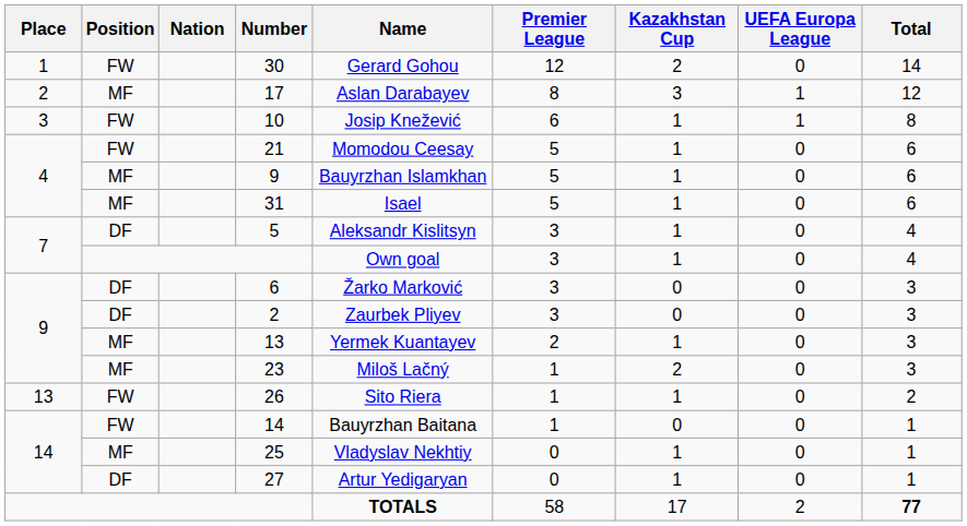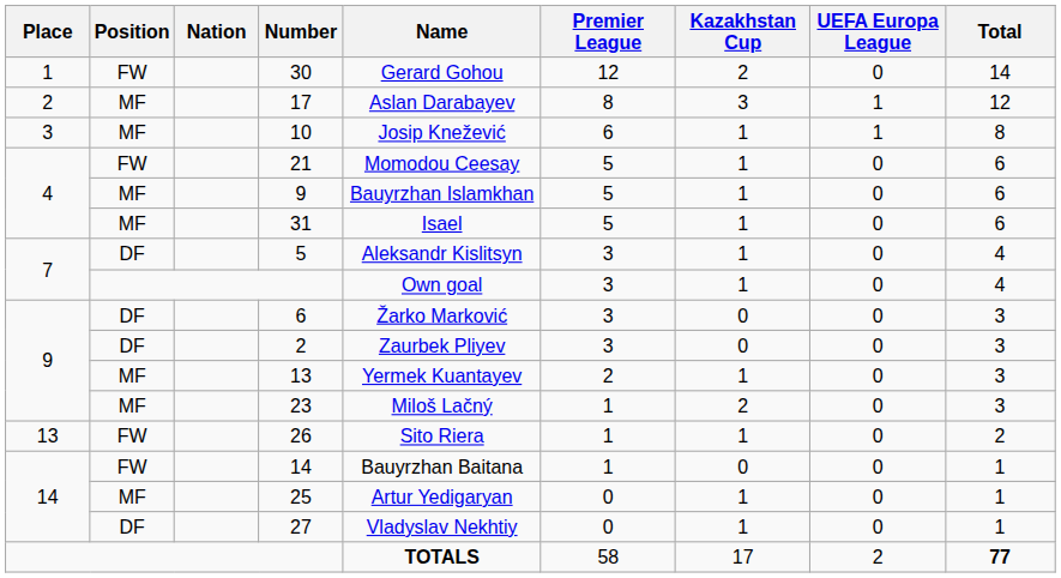 <table class="wikitable" style="font-size: 95%; text-align: center;">
 <tr>
 <th width=60>Place</th>
 <th width=60>Position</th>
 <th width=60>Nation</th>
 <th width=60>Number</th>
 <th width=150>Name</th>
 <th width=100><a href='#'>Premier League</a></th>
 <th width=100><a href='#'>Kazakhstan Cup</a></th>
 <th width=100><a href='#'>UEFA Europa League</a></th>
 <th width=80><strong>Total</strong></th>
 </tr>
 <tr>
 <td>1</td>
 <td>FW</td>
 <td></td>
 <td>30</td>
 <td><a href='#'>Gerard Gohou</a></td>
 <td>12</td>
 <td>2</td>
 <td>0</td>
 <td>14</td>
 </tr>
 <tr>
 <td>2</td>
 <td>MF</td>
 <td></td>
 <td>17</td>
 <td><a href='#'>Aslan Darabayev</a></td>
 <td>8</td>
 <td>3</td>
 <td>1</td>
 <td>12</td>
 </tr>
 <tr>
 <td>3</td>
-<td>FW</td>
+<td>MF</td>
 <td></td>
 <td>10</td>
 <td><a href='#'>Josip Knežević</a></td>
 <td>6</td>
 <td>1</td>
 <td>1</td>
 <td>8</td>
 </tr>
 <tr>
 <td rowspan="3">4</td>
 <td>FW</td>
 <td></td>
 <td>21</td>
 <td><a href='#'>Momodou Ceesay</a></td>
 <td>5</td>
 <td>1</td>
 <td>0</td>
 <td>6</td>
 </tr>
 <tr>
 <td>MF</td>
 <td></td>
 <td>9</td>
 <td><a href='#'>Bauyrzhan Islamkhan</a></td>
 <td>5</td>
 <td>1</td>
 <td>0</td>
 <td>6</td>
 </tr>
 <tr>
 <td>MF</td>
 <td></td>
 <td>31</td>
 <td><a href='#'>Isael</a></td>
 <td>5</td>
 <td>1</td>
 <td>0</td>
 <td>6</td>
 </tr>
 <tr>
 <td rowspan="2">7</td>
 <td>DF</td>
 <td></td>
 <td>5</td>
 <td><a href='#'>Aleksandr Kislitsyn</a></td>
 <td>3</td>
 <td>1</td>
 <td>0</td>
 <td>4</td>
 </tr>
 <tr>
 <td colspan="3"></td>
 <td><a href='#'>Own goal</a></td>
 <td>3</td>
 <td>1</td>
 <td>0</td>
 <td>4</td>
 </tr>
 <tr>
 <td rowspan="4">9</td>
 <td>DF</td>
 <td></td>
 <td>6</td>
 <td><a href='#'>Žarko Marković</a></td>
 <td>3</td>
 <td>0</td>
 <td>0</td>
 <td>3</td>
 </tr>
 <tr>
 <td>DF</td>
 <td></td>
 <td>2</td>
 <td><a href='#'>Zaurbek Pliyev</a></td>
 <td>3</td>
 <td>0</td>
 <td>0</td>
 <td>3</td>
 </tr>
 <tr>
 <td>MF</td>
 <td></td>
 <td>13</td>
 <td><a href='#'>Yermek Kuantayev</a></td>
 <td>2</td>
 <td>1</td>
 <td>0</td>
 <td>3</td>
 </tr>
 <tr>
 <td>MF</td>
 <td></td>
 <td>23</td>
 <td><a href='#'>Miloš Lačný</a></td>
 <td>1</td>
 <td>2</td>
 <td>0</td>
 <td>3</td>
 </tr>
 <tr>
 <td>13</td>
 <td>FW</td>
 <td></td>
 <td>26</td>
 <td><a href='#'>Sito Riera</a></td>
 <td>1</td>
 <td>1</td>
 <td>0</td>
 <td>2</td>
 </tr>
 <tr>
 <td rowspan="3">14</td>
 <td>FW</td>
 <td></td>
 <td>14</td>
 <td>Bauyrzhan Baitana</td>
 <td>1</td>
 <td>0</td>
 <td>0</td>
 <td>1</td>
 </tr>
 <tr>
 <td>MF</td>
 <td></td>
 <td>25</td>
-<td><a href='#'>Vladyslav Nekhtiy</a></td>
+<td><a href='#'>Artur Yedigaryan</a></td>
 <td>0</td>
 <td>1</td>
 <td>0</td>
 <td>1</td>
 </tr>
 <tr>
 <td>DF</td>
 <td></td>
 <td>27</td>
-<td><a href='#'>Artur Yedigaryan</a></td>
+<td><a href='#'>Vladyslav Nekhtiy</a></td>
 <td>0</td>
 <td>1</td>
 <td>0</td>
 <td>1</td>
 </tr>
 <tr>
 <td colspan="4"></td>
 <td><strong>TOTALS</strong></td>
 <td>58</td>
 <td>17</td>
 <td>2</td>
 <td><strong>77</strong></td>
 </tr>
 </table>
